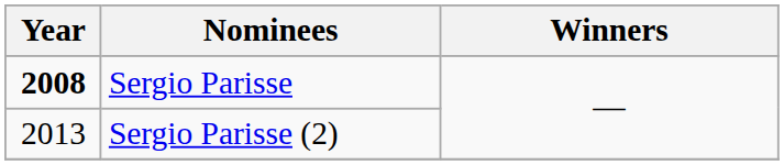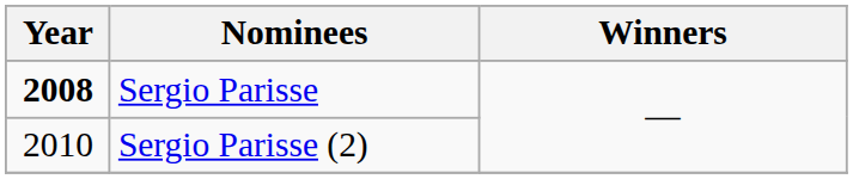 <table class="wikitable">
 <tr>
 <th width=40>Year</th>
 <th width=160>Nominees</th>
 <th width=160>Winners</th>
 </tr>
 <tr>
 <td align=center><strong>2008</strong></td>
 <td><a href='#'>Sergio Parisse</a></td>
 <td align=center rowspan=2>—</td>
 </tr>
 <tr>
-<td align=center>2013</td>
+<td align=center>2010</td>
 <td><a href='#'>Sergio Parisse</a> (2)</td>
 </tr>
 <tr>
 </tr>
 </table>
